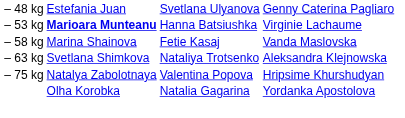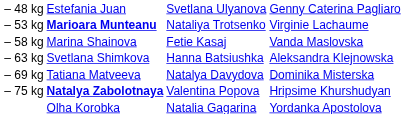 <table>
 <tr>
 <td>– 48 kg<br></td>
 <td> <a href='#'>Estefania Juan</a></td>
 <td> <a href='#'>Svetlana Ulyanova</a></td>
 <td> <a href='#'>Genny Caterina Pagliaro</a></td>
 </tr>
 <tr>
 <td>– 53 kg<br></td>
 <td><strong> <a href='#'>Marioara Munteanu</a></strong></td>
-<td> <a href='#'>Hanna Batsiushka</a></td>
+<td> <a href='#'>Nataliya Trotsenko</a></td>
 <td> <a href='#'>Virginie Lachaume</a></td>
 </tr>
 <tr>
 <td>– 58 kg<br></td>
 <td> <a href='#'>Marina Shainova</a></td>
 <td> <a href='#'>Fetie Kasaj</a></td>
 <td> <a href='#'>Vanda Maslovska</a></td>
 </tr>
 <tr>
 <td>– 63 kg<br></td>
 <td> <a href='#'>Svetlana Shimkova</a></td>
-<td> <a href='#'>Nataliya Trotsenko</a></td>
+<td> <a href='#'>Hanna Batsiushka</a></td>
 <td> <a href='#'>Aleksandra Klejnowska</a></td>
 </tr>
 <tr>
+<td>– 69 kg<br></td>
+<td> <a href='#'>Tatiana Matveeva</a></td>
+<td> <a href='#'>Natalya Davydova</a></td>
+<td> <a href='#'>Dominika Misterska</a></td>
+</tr>
+<tr>
 <td>– 75 kg<br></td>
-<td> <a href='#'>Natalya Zabolotnaya</a></td>
+<td><strong> <a href='#'>Natalya Zabolotnaya</a></strong></td>
 <td> <a href='#'>Valentina Popova</a></td>
 <td> <a href='#'>Hripsime Khurshudyan</a></td>
 </tr>
 <tr>
 <td><br></td>
 <td> <a href='#'>Olha Korobka</a></td>
 <td> <a href='#'>Natalia Gagarina</a></td>
 <td> <a href='#'>Yordanka Apostolova</a></td>
 </tr>
 </table>
